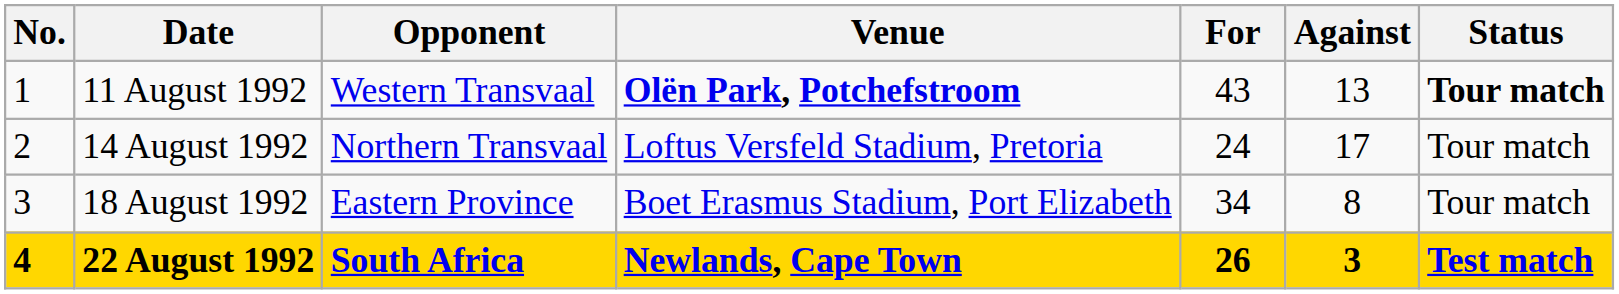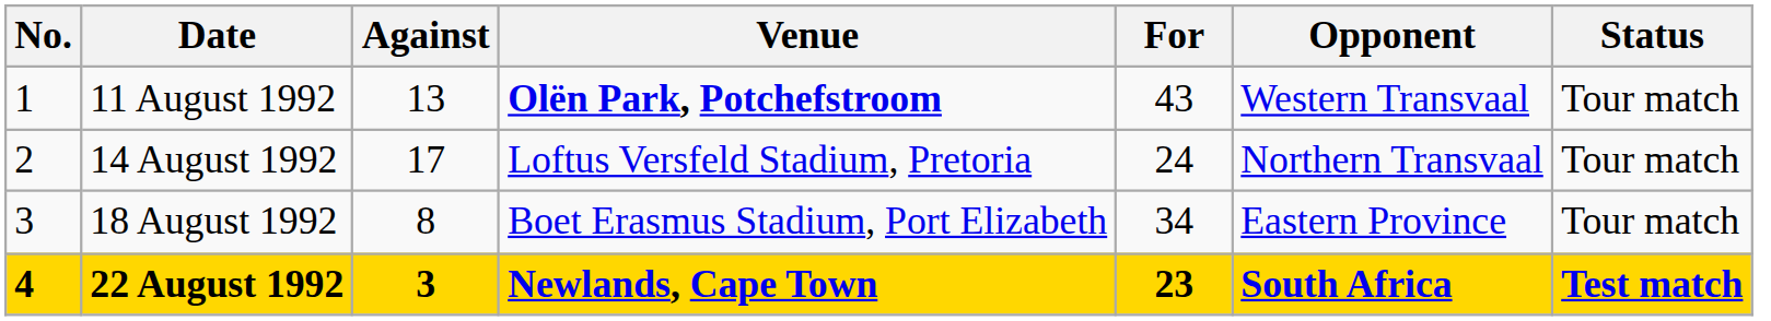 <table class=wikitable>
 <tr>
 <th>No.</th>
 <th>Date</th>
-<th>Opponent</th>
+<th>Against</th>
 <th>Venue</th>
 <th>For</th>
-<th>Against</th>
+<th>Opponent</th>
 <th>Status</th>
 </tr>
 <tr>
 <td>1</td>
 <td>11 August 1992</td>
-<td><a href='#'>Western Transvaal</a></td>
+<td align=center width=40>13</td>
 <td><strong><a href='#'>Olën Park</a>, <a href='#'>Potchefstroom</a></strong></td>
 <td align=center width=40>43</td>
-<td align=center width=40>13</td>
-<td><strong>Tour match</strong></td>
+<td><a href='#'>Western Transvaal</a></td>
+<td>Tour match</td>
 </tr>
 <tr>
 <td>2</td>
 <td>14 August 1992</td>
-<td><a href='#'>Northern Transvaal</a></td>
+<td align=center width=40>17</td>
 <td><a href='#'>Loftus Versfeld Stadium</a>, <a href='#'>Pretoria</a></td>
 <td align=center width=40>24</td>
-<td align=center width=40>17</td>
+<td><a href='#'>Northern Transvaal</a></td>
 <td>Tour match</td>
 </tr>
 <tr>
 <td>3</td>
 <td>18 August 1992</td>
-<td><a href='#'>Eastern Province</a></td>
+<td align=center width=40>8</td>
 <td><a href='#'>Boet Erasmus Stadium</a>, <a href='#'>Port Elizabeth</a></td>
 <td align=center width=40>34</td>
-<td align=center width=40>8</td>
+<td><a href='#'>Eastern Province</a></td>
 <td>Tour match</td>
 </tr>
 <tr bgcolor=gold>
 <td><strong>4</strong></td>
 <td><strong>22 August 1992</strong></td>
+<td align=center width=40><strong>3</strong></td>
+<td><strong><a href='#'>Newlands</a>, <a href='#'>Cape Town</a></strong></td>
+<td align=center width=40><strong>23</strong></td>
 <td><strong><a href='#'>South Africa</a></strong></td>
-<td><strong><a href='#'>Newlands</a>, <a href='#'>Cape Town</a></strong></td>
-<td align=center width=40><strong>26</strong></td>
-<td align=center width=40><strong>3</strong></td>
 <td><strong><a href='#'>Test match</a></strong></td>
 </tr>
 </table>
